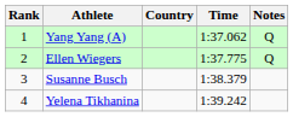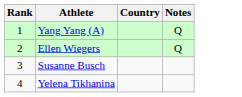 <table class="wikitable" style="text-align:center">
 <tr>
 <th>Rank</th>
 <th>Athlete</th>
 <th>Country</th>
-<th>Time</th>
 <th>Notes</th>
 </tr>
 <tr bgcolor=ccffcc>
 <td>1</td>
 <td align=left><a href='#'>Yang Yang (A)</a></td>
 <td align=left></td>
-<td>1:37.062</td>
 <td>Q</td>
 </tr>
 <tr bgcolor=ccffcc>
 <td>2</td>
 <td align=left><a href='#'>Ellen Wiegers</a></td>
 <td align=left></td>
-<td>1:37.775</td>
 <td>Q</td>
 </tr>
 <tr>
 <td>3</td>
 <td align=left><a href='#'>Susanne Busch</a></td>
 <td align=left></td>
-<td>1:38.379</td>
 <td></td>
 </tr>
 <tr>
 <td>4</td>
 <td align=left><a href='#'>Yelena Tikhanina</a></td>
 <td align=left></td>
-<td>1:39.242</td>
 <td></td>
 </tr>
 </table>
